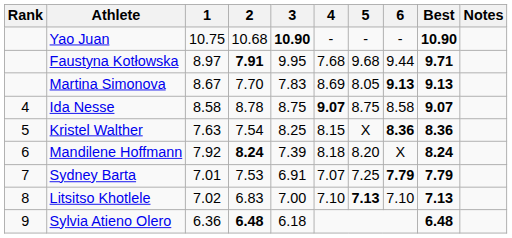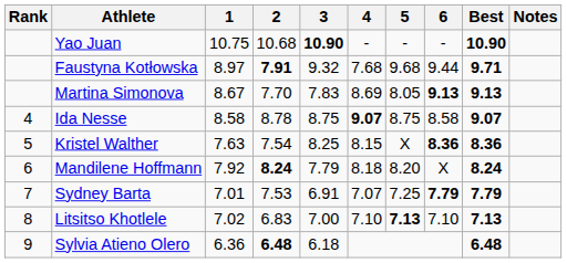 <table class="wikitable sortable" style="text-align:center">
 <tr>
 <th>Rank</th>
 <th>Athlete</th>
 <th>1</th>
 <th>2</th>
 <th>3</th>
 <th>4</th>
 <th>5</th>
 <th>6</th>
 <th>Best</th>
 <th>Notes</th>
 </tr>
 <tr>
 <td></td>
 <td style="text-align:left"><a href='#'>Yao Juan</a><br></td>
 <td>10.75</td>
 <td>10.68</td>
 <td><strong>10.90</strong></td>
 <td>-</td>
 <td>-</td>
 <td>-</td>
 <td><strong>10.90</strong></td>
 <td></td>
 </tr>
 <tr>
 <td></td>
 <td style="text-align:left"><a href='#'>Faustyna Kotłowska</a><br></td>
 <td>8.97</td>
 <td><strong>7.91</strong></td>
-<td>9.95</td>
+<td>9.32</td>
 <td>7.68</td>
 <td>9.68</td>
 <td>9.44</td>
 <td><strong>9.71</strong></td>
 <td></td>
 </tr>
 <tr>
 <td></td>
 <td style="text-align:left"><a href='#'>Martina Simonova</a><br></td>
 <td>8.67</td>
 <td>7.70</td>
 <td>7.83</td>
 <td>8.69</td>
 <td>8.05</td>
 <td><strong>9.13</strong></td>
 <td><strong>9.13</strong></td>
 <td></td>
 </tr>
 <tr>
 <td>4</td>
 <td style="text-align:left"><a href='#'>Ida Nesse</a><br></td>
 <td>8.58</td>
 <td>8.78</td>
 <td>8.75</td>
 <td><strong>9.07</strong></td>
 <td>8.75</td>
 <td>8.58</td>
 <td><strong>9.07</strong></td>
 <td></td>
 </tr>
 <tr>
 <td>5</td>
 <td style="text-align:left"><a href='#'>Kristel Walther</a><br></td>
 <td>7.63</td>
 <td>7.54</td>
 <td>8.25</td>
 <td>8.15</td>
 <td>X</td>
 <td><strong>8.36</strong></td>
 <td><strong>8.36</strong></td>
 <td></td>
 </tr>
 <tr>
 <td>6</td>
 <td style="text-align:left"><a href='#'>Mandilene Hoffmann</a><br></td>
 <td>7.92</td>
 <td><strong>8.24</strong></td>
-<td>7.39</td>
+<td>7.79</td>
 <td>8.18</td>
 <td>8.20</td>
 <td>X</td>
 <td><strong>8.24</strong></td>
 <td></td>
 </tr>
 <tr>
 <td>7</td>
 <td style="text-align:left"><a href='#'>Sydney Barta</a><br></td>
 <td>7.01</td>
 <td>7.53</td>
 <td>6.91</td>
 <td>7.07</td>
 <td>7.25</td>
 <td><strong>7.79</strong></td>
 <td><strong>7.79</strong></td>
 <td></td>
 </tr>
 <tr>
 <td>8</td>
 <td style="text-align:left"><a href='#'>Litsitso Khotlele</a><br></td>
 <td>7.02</td>
 <td>6.83</td>
 <td>7.00</td>
 <td>7.10</td>
 <td><strong>7.13</strong></td>
 <td>7.10</td>
 <td><strong>7.13</strong></td>
 <td></td>
 </tr>
 <tr>
 <td>9</td>
 <td style="text-align:left"><a href='#'>Sylvia Atieno Olero</a><br></td>
 <td>6.36</td>
 <td><strong>6.48</strong></td>
 <td>6.18</td>
 <td colspan=3></td>
 <td><strong>6.48</strong></td>
 <td></td>
 </tr>
 </table>
